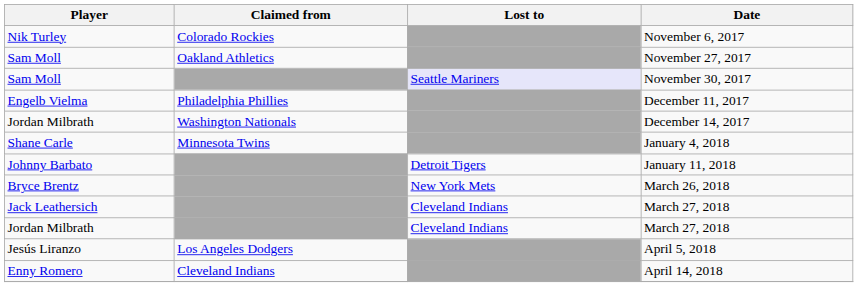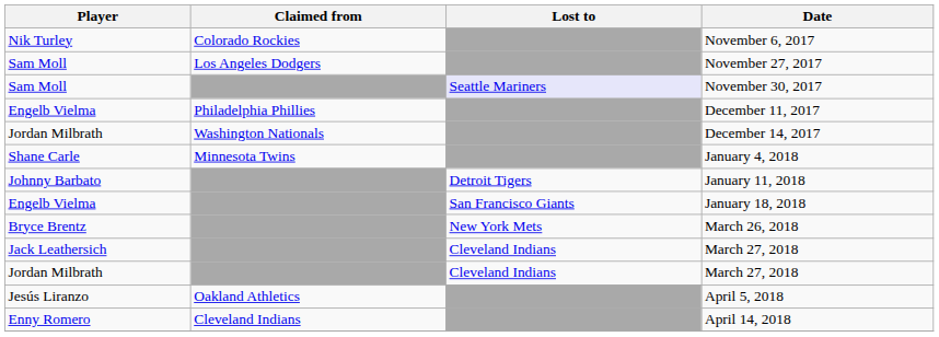 <table class="wikitable" style="width:80%;">
 <tr style="text-align:center; background:#ddd;">
 <th style="width:20%;">Player</th>
 <th style="width:27.5%;">Claimed from</th>
 <th style="width:27.5%;">Lost to</th>
 <th style="width:25%;">Date</th>
 </tr>
 <tr>
 <td><a href='#'>Nik Turley</a></td>
 <td><a href='#'>Colorado Rockies</a></td>
 <td style="background:darkgray;"></td>
 <td>November 6, 2017</td>
 </tr>
 <tr>
 <td><a href='#'>Sam Moll</a></td>
-<td><a href='#'>Oakland Athletics</a></td>
+<td><a href='#'>Los Angeles Dodgers</a></td>
 <td style="background:darkgray;"></td>
 <td>November 27, 2017</td>
 </tr>
 <tr>
 <td><a href='#'>Sam Moll</a></td>
 <td style="background:darkgray;"></td>
 <td style="background: lavender;"><a href='#'>Seattle Mariners</a></td>
 <td>November 30, 2017</td>
 </tr>
 <tr>
 <td><a href='#'>Engelb Vielma</a></td>
 <td><a href='#'>Philadelphia Phillies</a></td>
 <td style="background:darkgray;"></td>
 <td>December 11, 2017</td>
 </tr>
 <tr>
 <td>Jordan Milbrath</td>
 <td><a href='#'>Washington Nationals</a></td>
 <td style="background:darkgray;"></td>
 <td>December 14, 2017</td>
 </tr>
 <tr>
 <td><a href='#'>Shane Carle</a></td>
 <td><a href='#'>Minnesota Twins</a></td>
 <td style="background:darkgray;"></td>
 <td>January 4, 2018</td>
 </tr>
 <tr>
 <td><a href='#'>Johnny Barbato</a></td>
 <td style="background:darkgray;"></td>
 <td><a href='#'>Detroit Tigers</a></td>
 <td>January 11, 2018</td>
 </tr>
 <tr>
+<td><a href='#'>Engelb Vielma</a></td>
+<td style="background:darkgray;"></td>
+<td><a href='#'>San Francisco Giants</a></td>
+<td>January 18, 2018</td>
+</tr>
+<tr>
 <td><a href='#'>Bryce Brentz</a></td>
 <td style="background:darkgray;"></td>
 <td><a href='#'>New York Mets</a></td>
 <td>March 26, 2018</td>
 </tr>
 <tr>
 <td><a href='#'>Jack Leathersich</a></td>
 <td style="background:darkgray;"></td>
 <td><a href='#'>Cleveland Indians</a></td>
 <td>March 27, 2018</td>
 </tr>
 <tr>
 <td>Jordan Milbrath</td>
 <td style="background:darkgray;"></td>
 <td><a href='#'>Cleveland Indians</a></td>
 <td>March 27, 2018</td>
 </tr>
 <tr>
 <td>Jesús Liranzo</td>
-<td><a href='#'>Los Angeles Dodgers</a></td>
+<td><a href='#'>Oakland Athletics</a></td>
 <td style="background:darkgray;"></td>
 <td>April 5, 2018</td>
 </tr>
 <tr>
 <td><a href='#'>Enny Romero</a></td>
 <td><a href='#'>Cleveland Indians</a></td>
 <td style="background:darkgray;"></td>
 <td>April 14, 2018</td>
 </tr>
 <tr>
 </tr>
 </table>
